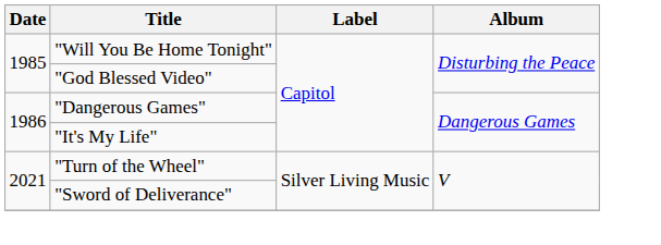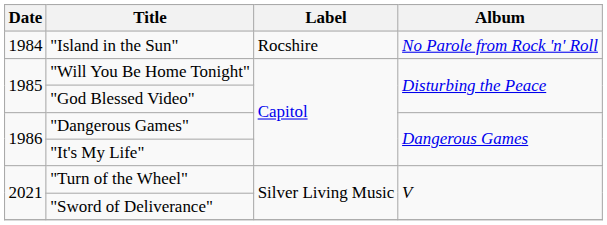 <table class="wikitable">
 <tr>
 <th>Date</th>
 <th>Title</th>
 <th>Label</th>
 <th>Album</th>
+</tr>
+<tr>
+<td>1984</td>
+<td>"Island in the Sun"</td>
+<td>Rocshire</td>
+<td><em><a href='#'>No Parole from Rock 'n' Roll</a></em></td>
 </tr>
 <tr>
 <td rowspan=2>1985</td>
 <td>"Will You Be Home Tonight"</td>
 <td rowspan=4><a href='#'>Capitol</a></td>
 <td rowspan=2><em><a href='#'>Disturbing the Peace</a></em></td>
 </tr>
 <tr>
 <td>"God Blessed Video"</td>
 </tr>
 <tr>
 <td rowspan=2>1986</td>
 <td>"Dangerous Games"</td>
 <td rowspan=2><em><a href='#'>Dangerous Games</a></em></td>
 </tr>
 <tr>
 <td>"It's My Life"</td>
 </tr>
 <tr>
 <td rowspan=2>2021</td>
 <td>"Turn of the Wheel"</td>
 <td rowspan=2>Silver Living Music</td>
 <td rowspan=2><em>V</em></td>
 </tr>
 <tr>
 <td>"Sword of Deliverance"</td>
 </tr>
 <tr>
 </tr>
 </table>
